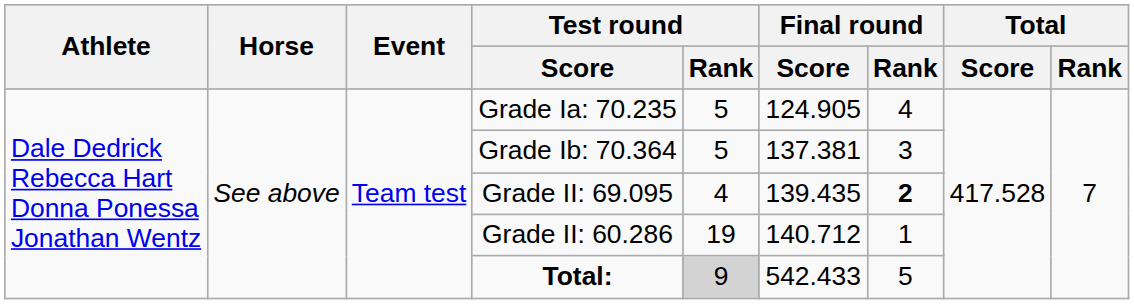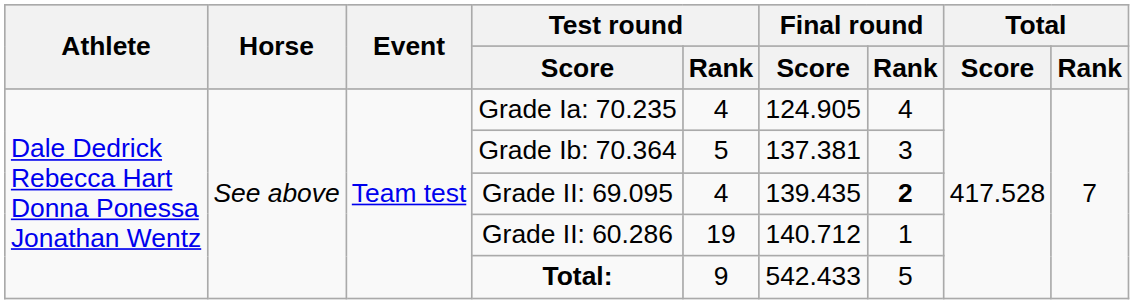 <table class=wikitable>
 <tr>
 <th rowspan="2">Athlete</th>
 <th rowspan="2">Horse</th>
 <th rowspan="2">Event</th>
 <th colspan="2">Test round</th>
 <th colspan="2">Final round</th>
 <th colspan="2">Total</th>
 </tr>
 <tr>
 <th>Score</th>
 <th>Rank</th>
 <th>Score</th>
 <th>Rank</th>
 <th>Score</th>
 <th>Rank</th>
 </tr>
 <tr>
 <td rowspan=6><a href='#'>Dale Dedrick</a><br><a href='#'>Rebecca Hart</a><br><a href='#'>Donna Ponessa</a><br><a href='#'>Jonathan Wentz</a></td>
 <td rowspan=6><em>See above</em></td>
 <td rowspan=6><a href='#'>Team test</a></td>
 <td style="text-align:center;">Grade Ia: 70.235</td>
-<td style="text-align:center;">5</td>
+<td style="text-align:center;">4</td>
 <td style="text-align:center;">124.905</td>
 <td style="text-align:center;">4</td>
 <td rowspan="6" style="text-align:center;">417.528</td>
 <td rowspan="6" style="text-align:center;">7</td>
 </tr>
 <tr style="text-align:center;">
 <td>Grade Ib: 70.364</td>
 <td>5</td>
 <td style="text-align:center;">137.381</td>
 <td style="text-align:center;">3</td>
 </tr>
 <tr style="text-align:center;">
 <td>Grade II: 69.095</td>
 <td>4</td>
 <td style="text-align:center;">139.435</td>
 <td style="text-align:center;"><strong>2</strong></td>
 </tr>
 <tr style="text-align:center;">
 <td>Grade II: 60.286</td>
 <td>19</td>
 <td style="text-align:center;">140.712</td>
 <td style="text-align:center;">1</td>
 </tr>
 <tr style="text-align:center;">
 <td><strong>Total:</strong></td>
-<td style="background: lightgrey; text-align:center;">9</td>
+<td style="text-align:center;">9</td>
 <td style="text-align:center;">542.433</td>
 <td style="text-align:center;">5</td>
 </tr>
 </table>
